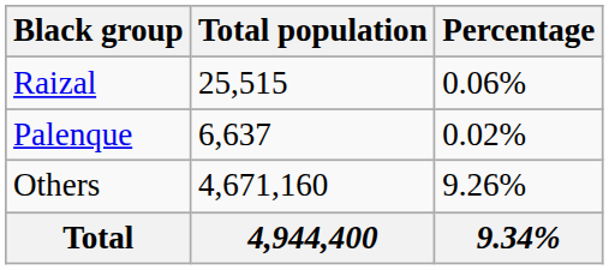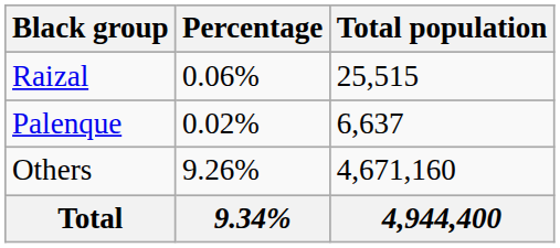 <table class="wikitable sortable">
 <tr>
 <th>Black group</th>
+<th>Percentage</th>
 <th>Total population</th>
-<th>Percentage</th>
 </tr>
 <tr>
 <td><a href='#'>Raizal</a></td>
+<td>0.06%</td>
 <td>25,515</td>
-<td>0.06%</td>
 </tr>
 <tr>
 <td><a href='#'>Palenque</a></td>
+<td>0.02%</td>
 <td>6,637</td>
-<td>0.02%</td>
 </tr>
 <tr>
 <td>Others</td>
+<td>9.26%</td>
 <td>4,671,160</td>
-<td>9.26%</td>
 </tr>
 <tr>
 <th>Total</th>
+<th><em>9.34%</em></th>
 <th><em>4,944,400</em></th>
-<th><em>9.34%</em></th>
 </tr>
 </table>
